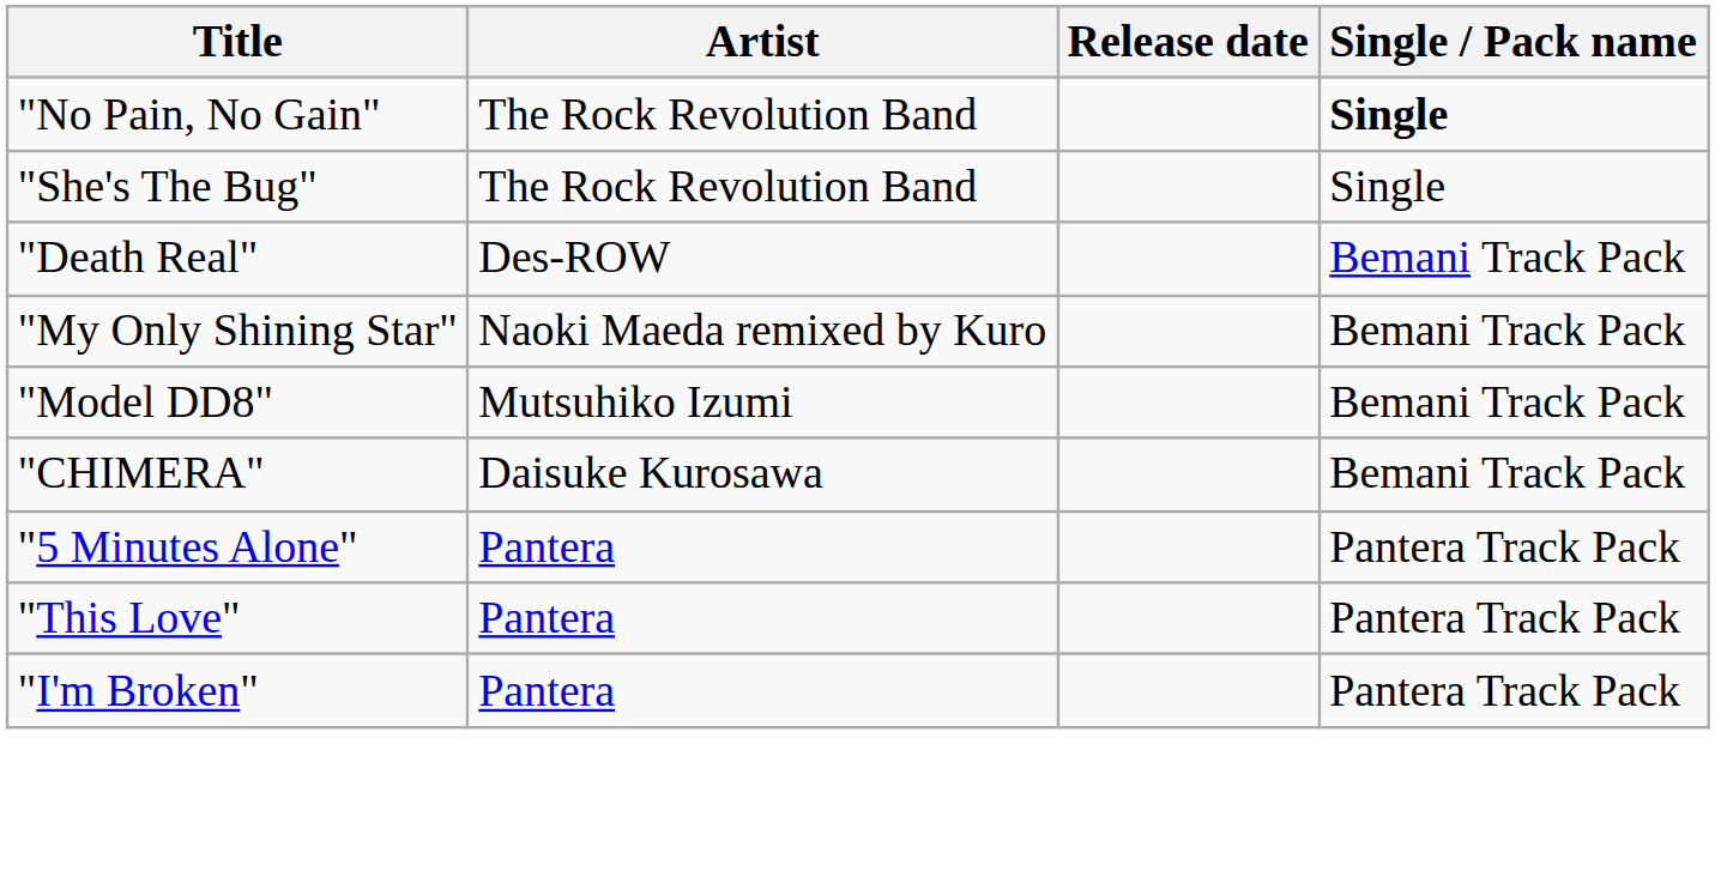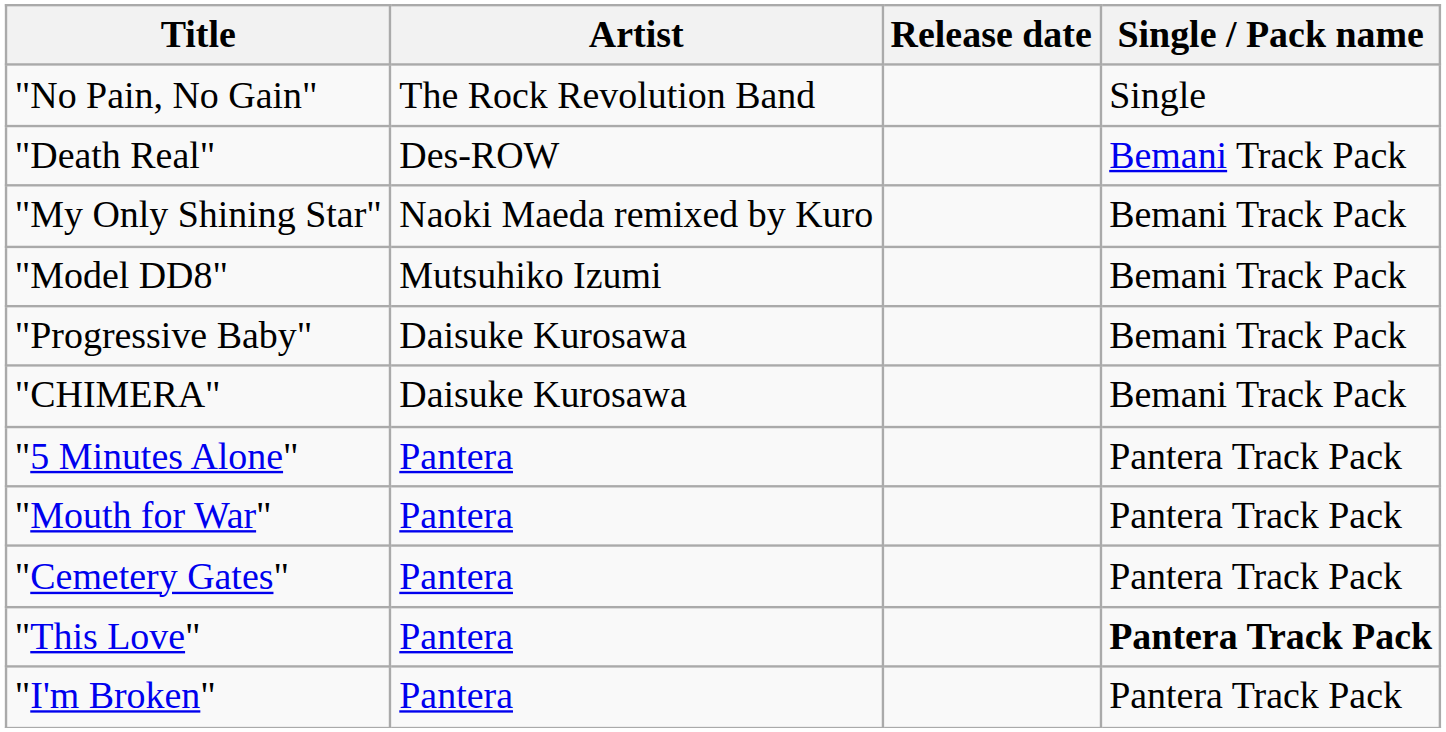 <table class="wikitable sortable" style="margin: 5px;">
 <tr>
 <th>Title</th>
 <th>Artist</th>
 <th>Release date</th>
 <th>Single / Pack name</th>
 </tr>
 <tr>
 <td>"No Pain, No Gain"</td>
-<td>The Rock Revolution Band</td>
-<td></td>
-<td><strong>Single</strong></td>
-</tr>
-<tr>
-<td>"She's The Bug"</td>
 <td>The Rock Revolution Band</td>
 <td></td>
 <td>Single</td>
 </tr>
 <tr>
 <td>"Death Real"</td>
 <td>Des-ROW</td>
 <td></td>
 <td><a href='#'>Bemani</a> Track Pack</td>
 </tr>
 <tr>
 <td>"My Only Shining Star"</td>
 <td>Naoki Maeda remixed by Kuro</td>
 <td></td>
 <td>Bemani Track Pack</td>
 </tr>
 <tr>
 <td>"Model DD8"</td>
 <td>Mutsuhiko Izumi</td>
 <td></td>
 <td>Bemani Track Pack</td>
 </tr>
 <tr>
+<td>"Progressive Baby"</td>
+<td>Daisuke Kurosawa</td>
+<td></td>
+<td>Bemani Track Pack</td>
+</tr>
+<tr>
 <td>"CHIMERA"</td>
 <td>Daisuke Kurosawa</td>
 <td></td>
 <td>Bemani Track Pack</td>
 </tr>
 <tr>
 <td>"<a href='#'>5 Minutes Alone</a>"</td>
 <td><a href='#'>Pantera</a></td>
 <td></td>
 <td>Pantera Track Pack</td>
 </tr>
 <tr>
+<td>"<a href='#'>Mouth for War</a>"</td>
+<td><a href='#'>Pantera</a></td>
+<td></td>
+<td>Pantera Track Pack</td>
+</tr>
+<tr>
+<td>"<a href='#'>Cemetery Gates</a>"</td>
+<td><a href='#'>Pantera</a></td>
+<td></td>
+<td>Pantera Track Pack</td>
+</tr>
+<tr>
 <td>"<a href='#'>This Love</a>"</td>
 <td><a href='#'>Pantera</a></td>
 <td></td>
-<td>Pantera Track Pack</td>
+<td><strong>Pantera Track Pack</strong></td>
 </tr>
 <tr>
 <td>"<a href='#'>I'm Broken</a>"</td>
 <td><a href='#'>Pantera</a></td>
 <td></td>
 <td>Pantera Track Pack</td>
 </tr>
 </table>
